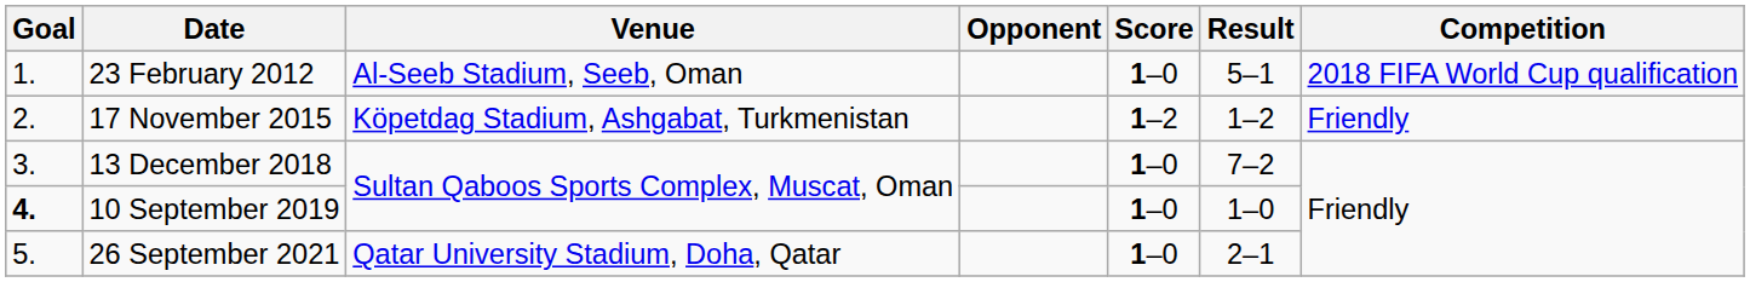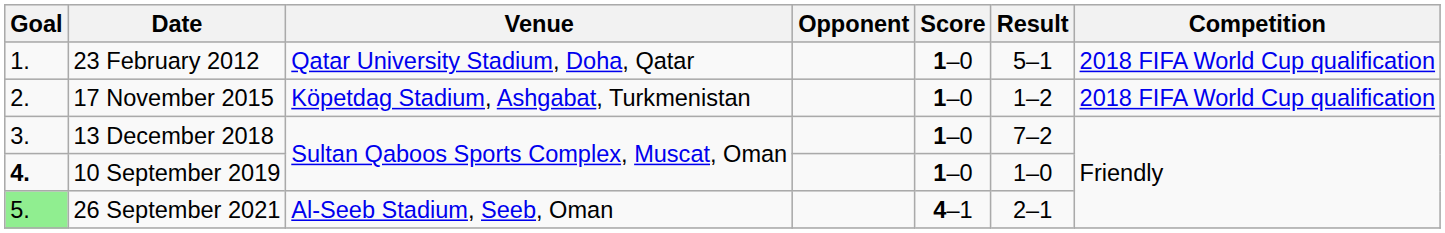 <table class="wikitable" style="font-size:95%;">
 <tr>
 <th>Goal</th>
 <th>Date</th>
 <th>Venue</th>
 <th>Opponent</th>
 <th>Score</th>
 <th>Result</th>
 <th>Competition</th>
 </tr>
 <tr>
 <td>1.</td>
 <td>23 February 2012</td>
-<td><a href='#'>Al-Seeb Stadium</a>, <a href='#'>Seeb</a>, Oman</td>
+<td><a href='#'>Qatar University Stadium</a>, <a href='#'>Doha</a>, Qatar</td>
 <td></td>
 <td align=center><strong>1</strong>–0</td>
 <td align=center>5–1</td>
 <td><a href='#'>2018 FIFA World Cup qualification</a></td>
 </tr>
 <tr>
 <td>2.</td>
 <td>17 November 2015</td>
 <td><a href='#'>Köpetdag Stadium</a>, <a href='#'>Ashgabat</a>, Turkmenistan</td>
 <td></td>
-<td align=center><strong>1</strong>–2</td>
+<td align=center><strong>1</strong>–0</td>
 <td align=center>1–2</td>
-<td><a href='#'>Friendly</a></td>
+<td><a href='#'>2018 FIFA World Cup qualification</a></td>
 </tr>
 <tr>
 <td>3.</td>
 <td>13 December 2018</td>
 <td rowspan=2><a href='#'>Sultan Qaboos Sports Complex</a>, <a href='#'>Muscat</a>, Oman</td>
 <td></td>
 <td align=center><strong>1</strong>–0</td>
 <td align=center>7–2</td>
 <td rowspan=3>Friendly</td>
 </tr>
 <tr>
 <td><strong>4.</strong></td>
 <td>10 September 2019</td>
 <td></td>
 <td align=center><strong>1</strong>–0</td>
 <td align=center>1–0</td>
 </tr>
 <tr>
-<td>5.</td>
+<td style="background: lightgreen;">5.</td>
 <td>26 September 2021</td>
-<td><a href='#'>Qatar University Stadium</a>, <a href='#'>Doha</a>, Qatar</td>
+<td><a href='#'>Al-Seeb Stadium</a>, <a href='#'>Seeb</a>, Oman</td>
 <td></td>
-<td align=center><strong>1</strong>–0</td>
+<td align=center><strong>4</strong>–1</td>
 <td align=center>2–1</td>
 </tr>
 </table>
